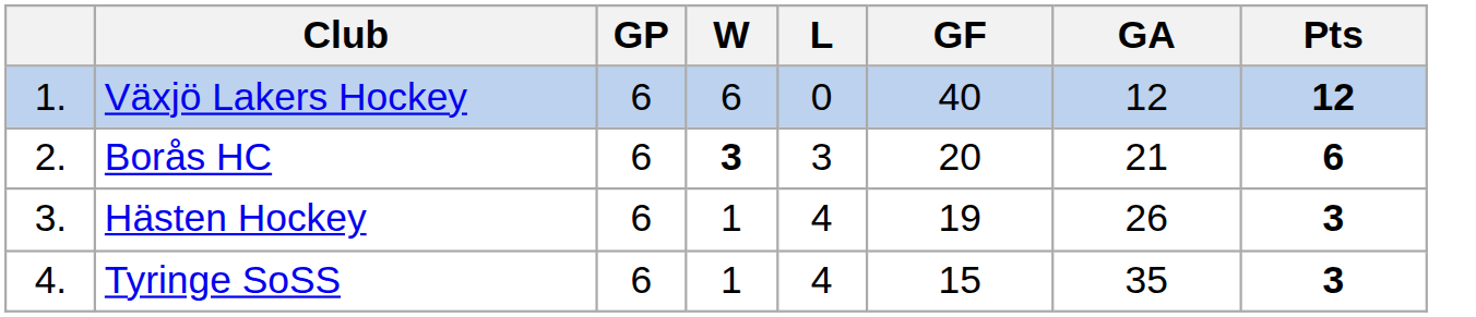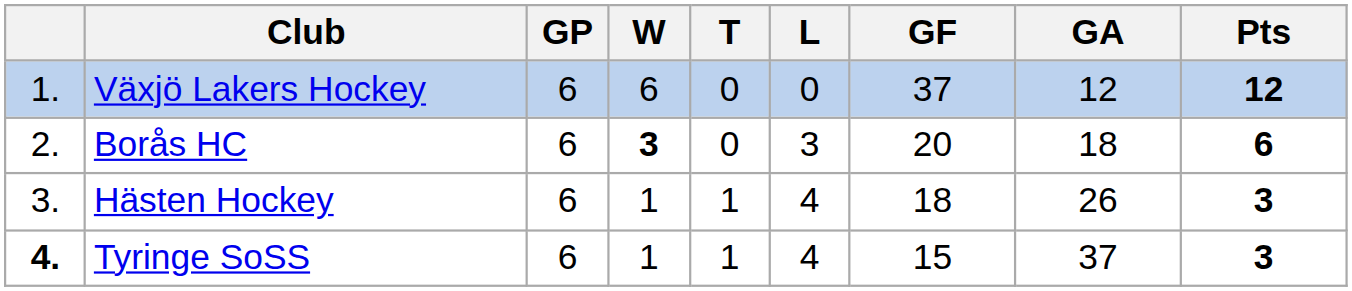 <table class="wikitable">
 <tr>
 <th width="30"></th>
 <th width="200">Club</th>
 <th width="30">GP</th>
 <th width="30">W</th>
+<th width="30">T</th>
 <th width="30">L</th>
 <th width="70">GF</th>
 <th width="70">GA</th>
 <th width="70">Pts</th>
 </tr>
 <tr bgcolor="#BCD2EE" align="center">
 <td>1.</td>
 <td align="left"><a href='#'>Växjö Lakers Hockey</a></td>
 <td>6</td>
 <td>6</td>
 <td>0</td>
-<td>40</td>
+<td>0</td>
+<td>37</td>
 <td>12</td>
 <td><strong>12</strong></td>
 </tr>
 <tr bgcolor="#FFFFFF" align="center">
 <td>2.</td>
 <td align="left"><a href='#'>Borås HC</a></td>
 <td>6</td>
 <td><strong>3</strong></td>
+<td>0</td>
 <td>3</td>
 <td>20</td>
-<td>21</td>
+<td>18</td>
 <td><strong>6</strong></td>
 </tr>
 <tr bgcolor="#FFFFFF" align="center">
 <td>3.</td>
 <td align="left"><a href='#'>Hästen Hockey</a></td>
 <td>6</td>
 <td>1</td>
+<td>1</td>
 <td>4</td>
-<td>19</td>
+<td>18</td>
 <td>26</td>
 <td><strong>3</strong></td>
 </tr>
 <tr bgcolor="#FFFFFF" align="center">
-<td>4.</td>
+<td><strong>4.</strong></td>
 <td align="left"><a href='#'>Tyringe SoSS</a></td>
 <td>6</td>
 <td>1</td>
+<td>1</td>
 <td>4</td>
 <td>15</td>
-<td>35</td>
+<td>37</td>
 <td><strong>3</strong></td>
 </tr>
 </table>
